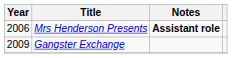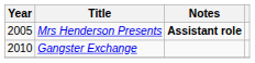 <table class="wikitable plainrowheaders">
 <tr>
 <th scope="col">Year</th>
 <th scope="col">Title</th>
 <th scope="col">Notes</th>
 <th scope="col"></th>
 </tr>
 <tr>
-<td>2006</td>
+<td>2005</td>
 <td><em><a href='#'>Mrs Henderson Presents</a></em></td>
 <td><strong>Assistant role</strong></td>
 <td></td>
 </tr>
 <tr>
-<td>2009</td>
+<td>2010</td>
 <td><em><a href='#'>Gangster Exchange</a></em></td>
 <td></td>
 <td></td>
 </tr>
 <tr>
 </tr>
 </table>
